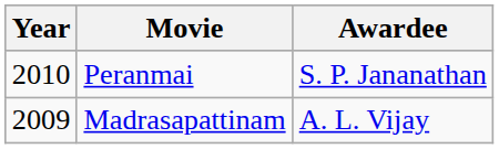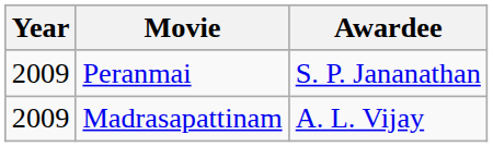 <table class="wikitable">
 <tr>
 <th>Year</th>
 <th>Movie</th>
 <th>Awardee</th>
 </tr>
 <tr>
-<td>2010</td>
+<td>2009</td>
 <td><a href='#'>Peranmai</a></td>
 <td><a href='#'>S. P. Jananathan</a></td>
 </tr>
 <tr>
 <td>2009</td>
 <td><a href='#'>Madrasapattinam</a></td>
 <td><a href='#'>A. L. Vijay</a></td>
 </tr>
 </table>
